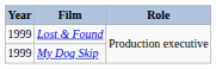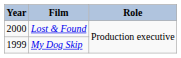 <table class="wikitable" style="font-size:95%;">
 <tr>
 <th style="background:#B0C4DE;">Year</th>
 <th style="background:#B0C4DE;">Film</th>
 <th style="background:#B0C4DE;">Role</th>
 </tr>
 <tr>
-<td>1999</td>
+<td>2000</td>
 <td><em><a href='#'>Lost & Found</a></em></td>
 <td rowspan=2>Production executive</td>
 </tr>
 <tr>
 <td>1999</td>
 <td><em><a href='#'>My Dog Skip</a></em></td>
 </tr>
 </table>
